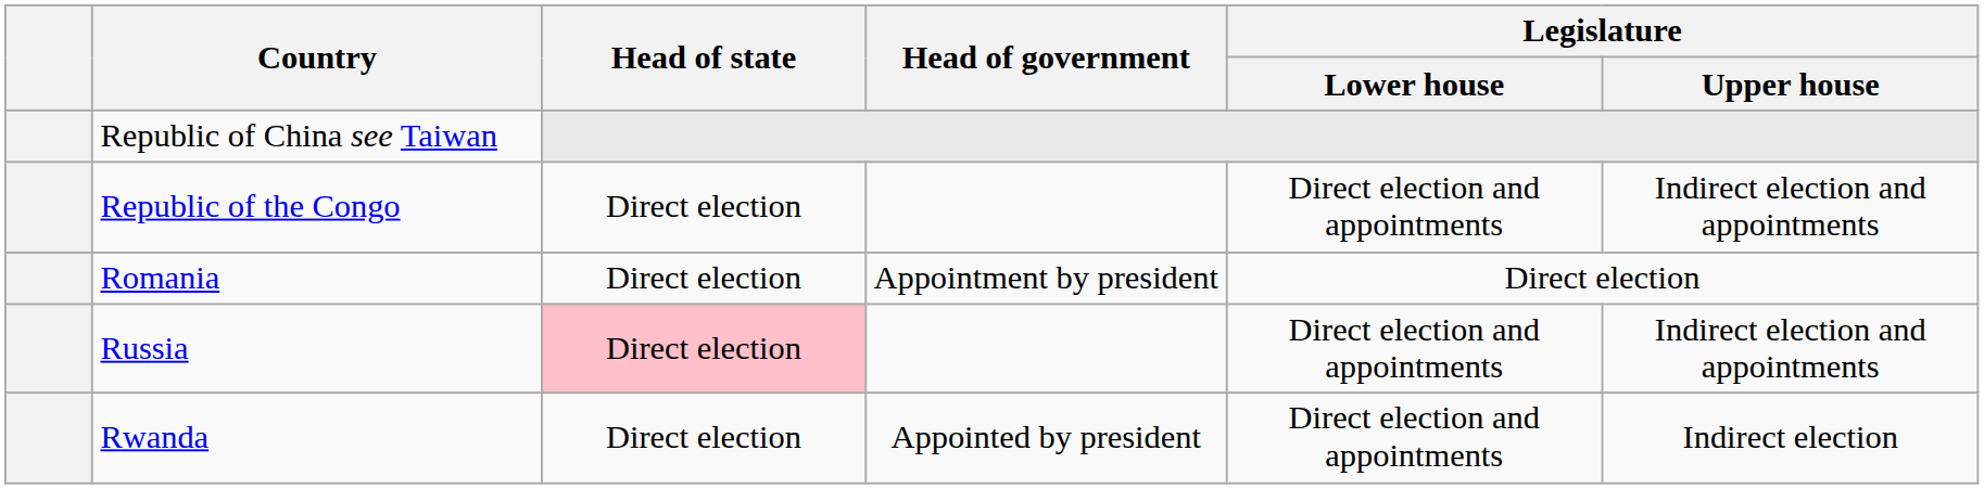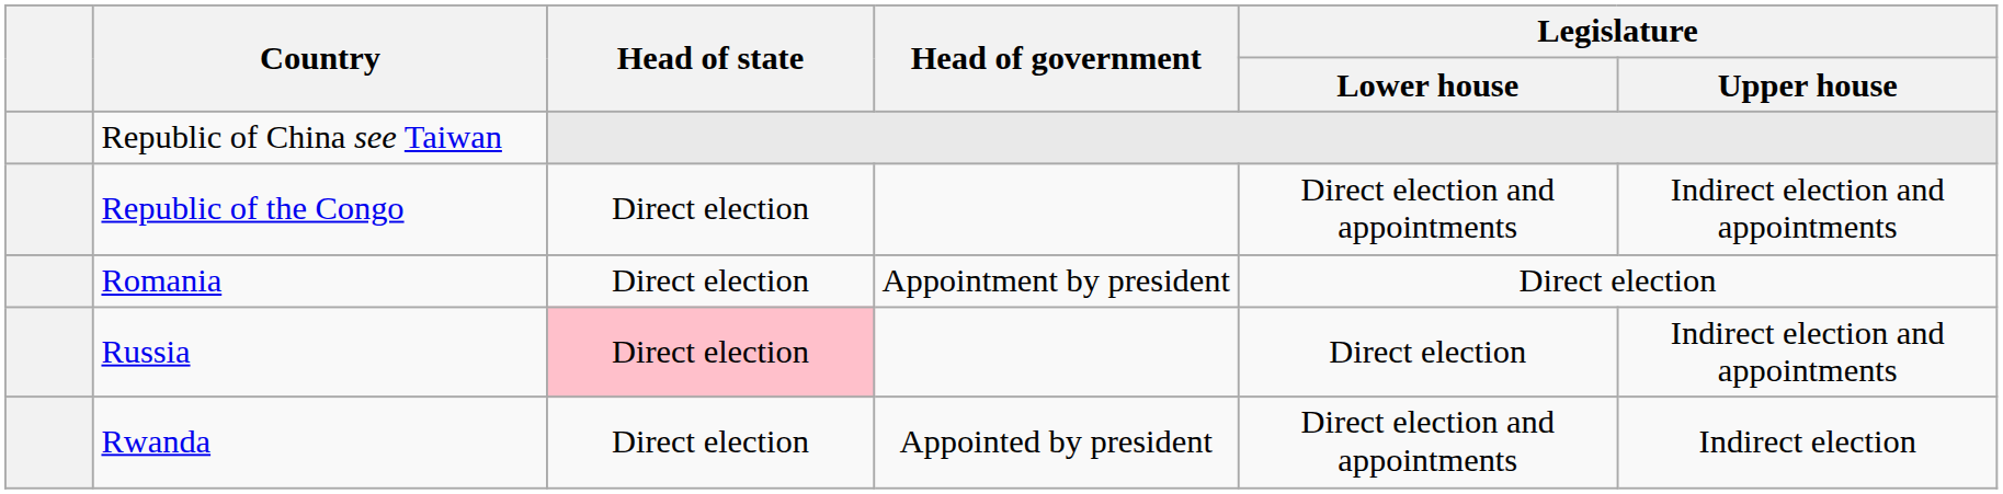 <table class="wikitable" style="text-align:center">
 <tr>
 <th width=35 rowspan=2></th>
 <th width=210 rowspan=2>Country</th>
 <th width=150 rowspan=2>Head of state</th>
 <th rowspan="2">Head of government</th>
 <th colspan=2>Legislature</th>
 </tr>
 <tr>
 <th width=175>Lower house</th>
 <th width=175>Upper house</th>
 </tr>
 <tr>
 <th></th>
 <td style="text-align:left">Republic of China <em>see</em> <a href='#'>Taiwan</a></td>
 <td style="background-color: #E9E9E9" colspan="4"></td>
 </tr>
 <tr>
 <th></th>
 <td style="text-align:left"><a href='#'>Republic of the Congo</a></td>
 <td>Direct election</td>
 <td></td>
 <td>Direct election and appointments</td>
 <td>Indirect election and appointments</td>
 </tr>
 <tr>
 <th></th>
 <td style="text-align:left"><a href='#'>Romania</a></td>
 <td>Direct election</td>
 <td>Appointment by president</td>
 <td colspan=2>Direct election</td>
 </tr>
 <tr>
 <th></th>
 <td style="text-align:left"><a href='#'>Russia</a></td>
 <td style="background: pink;">Direct election</td>
 <td></td>
-<td>Direct election and appointments</td>
+<td>Direct election</td>
 <td colspan=2>Indirect election and appointments</td>
 </tr>
 <tr>
 <th></th>
 <td style="text-align:left"><a href='#'>Rwanda</a></td>
 <td>Direct election</td>
 <td>Appointed by president</td>
 <td>Direct election and appointments</td>
 <td>Indirect election</td>
 </tr>
 </table>
